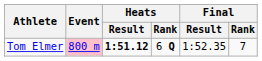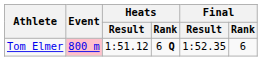 <table class="wikitable" style="font-size:90%">
 <tr>
 <th rowspan=2>Athlete</th>
 <th rowspan=2>Event</th>
 <th colspan=2>Heats</th>
 <th colspan=2>Final</th>
 </tr>
 <tr style="font-size:95%">
 <th>Result</th>
 <th>Rank</th>
 <th>Result</th>
 <th>Rank</th>
 </tr>
 <tr align=center>
 <td align=left><a href='#'>Tom Elmer</a></td>
 <td align=left style="background: pink;"><a href='#'>800 m</a></td>
-<td><strong>1:51.12</strong></td>
+<td>1:51.12</td>
 <td>6 <strong>Q</strong></td>
 <td>1:52.35</td>
-<td>7</td>
+<td>6</td>
 </tr>
 </table>
